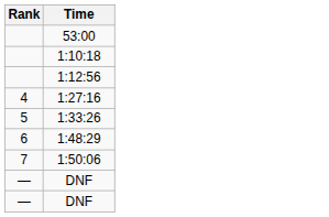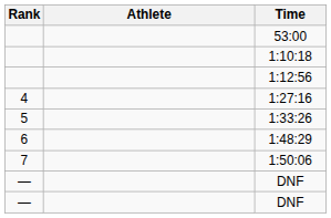 <table class=wikitable style="text-align:center">
 <tr>
 <th width=40>Rank</th>
+<th width=250>Athlete</th>
 <th width=80>Time</th>
 </tr>
 <tr>
 <td></td>
+<td align=left></td>
 <td>53:00</td>
 </tr>
 <tr>
 <td></td>
+<td align=left></td>
 <td>1:10:18</td>
 </tr>
 <tr>
 <td></td>
+<td align=left></td>
 <td>1:12:56</td>
 </tr>
 <tr>
 <td>4</td>
+<td align=left></td>
 <td>1:27:16</td>
 </tr>
 <tr>
 <td>5</td>
+<td align=left></td>
 <td>1:33:26</td>
 </tr>
 <tr>
 <td>6</td>
+<td align=left></td>
 <td>1:48:29</td>
 </tr>
 <tr>
 <td>7</td>
+<td align=left></td>
 <td>1:50:06</td>
 </tr>
 <tr>
 <td>—</td>
+<td align=left></td>
 <td>DNF</td>
 </tr>
 <tr>
 <td>—</td>
+<td align=left></td>
 <td>DNF</td>
 </tr>
 </table>
